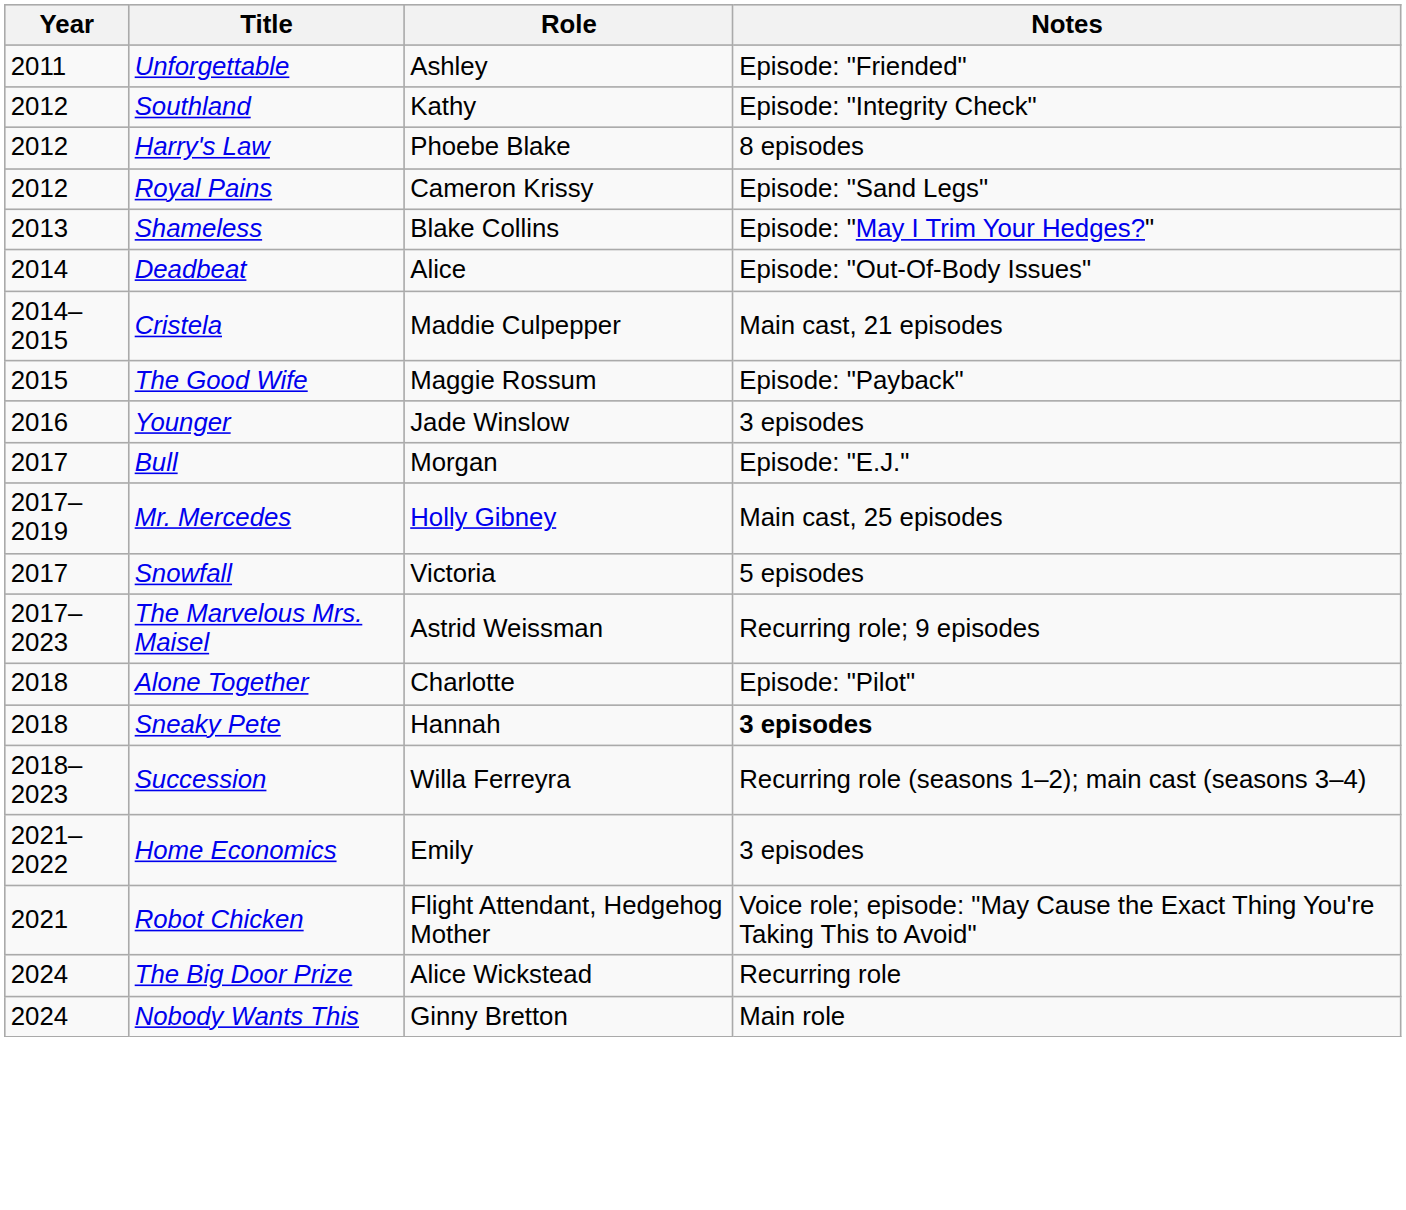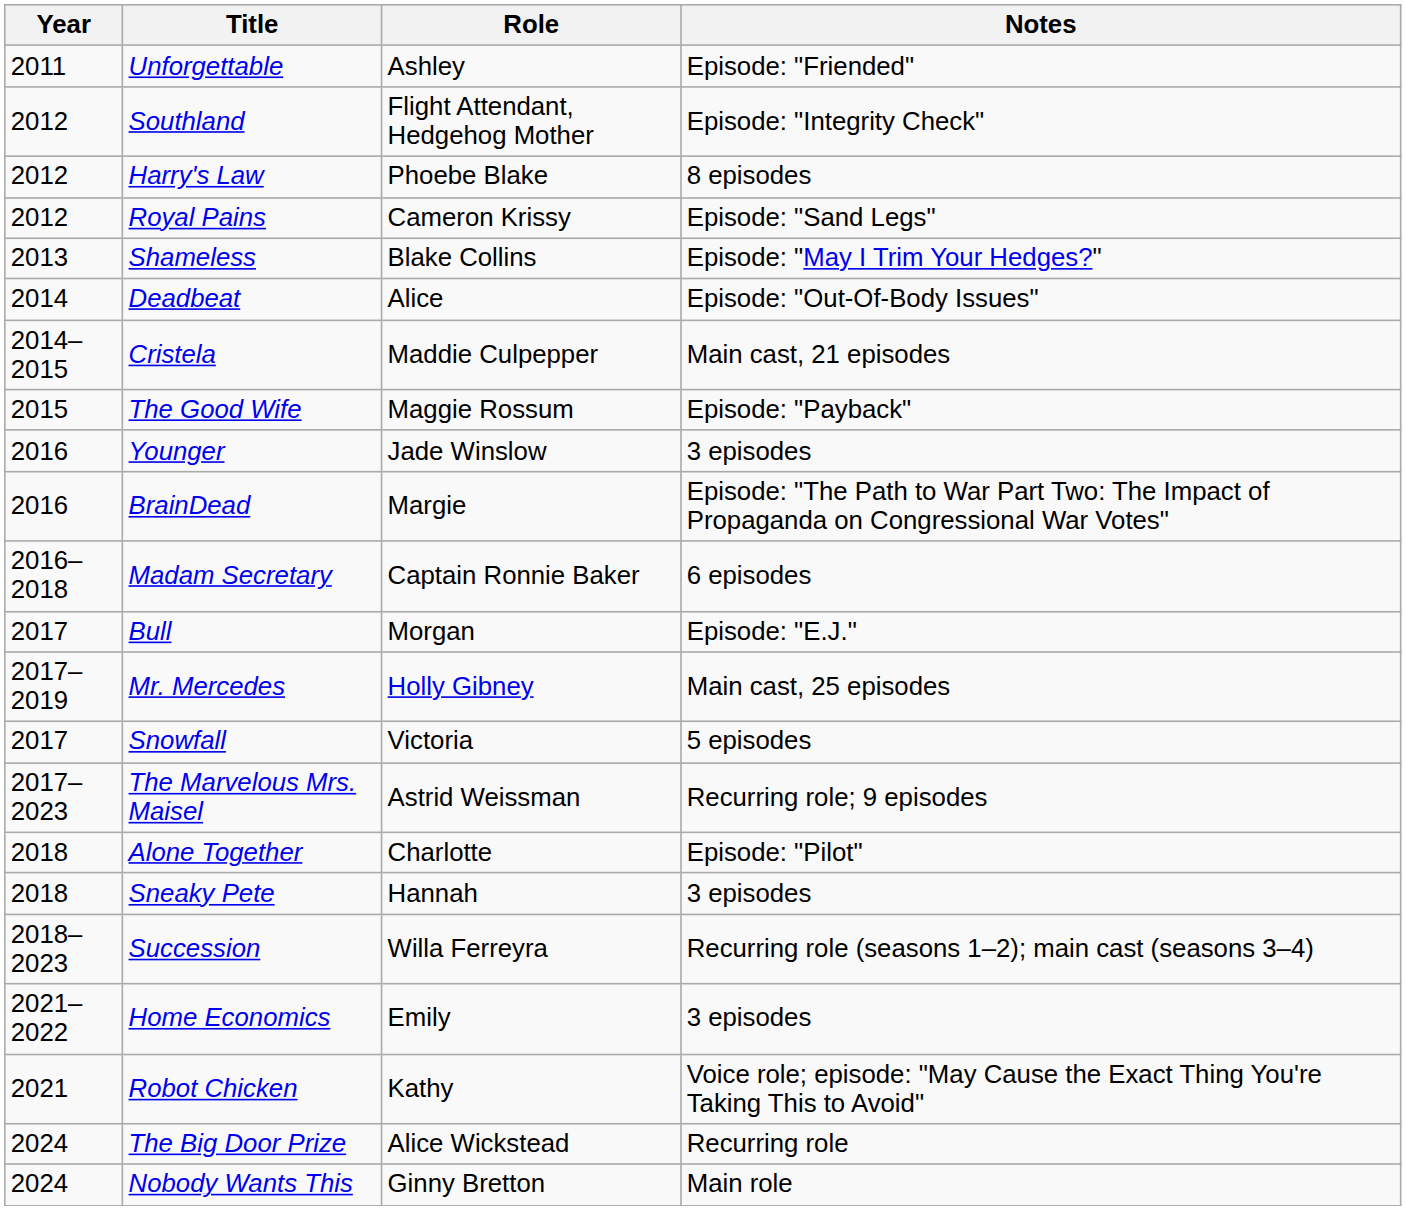 <table class="wikitable sortable">
 <tr>
 <th>Year</th>
 <th>Title</th>
 <th>Role</th>
 <th class=unsortable>Notes</th>
 </tr>
 <tr>
 <td>2011</td>
 <td><em><a href='#'>Unforgettable</a></em></td>
 <td>Ashley</td>
 <td>Episode: "Friended"</td>
 </tr>
 <tr>
 <td>2012</td>
 <td><em><a href='#'>Southland</a></em></td>
-<td>Kathy</td>
+<td>Flight Attendant, Hedgehog Mother</td>
 <td>Episode: "Integrity Check"</td>
 </tr>
 <tr>
 <td>2012</td>
 <td><em><a href='#'>Harry's Law</a></em></td>
 <td>Phoebe Blake</td>
 <td>8 episodes</td>
 </tr>
 <tr>
 <td>2012</td>
 <td><em><a href='#'>Royal Pains</a></em></td>
 <td>Cameron Krissy</td>
 <td>Episode: "Sand Legs"</td>
 </tr>
 <tr>
 <td>2013</td>
 <td><em><a href='#'>Shameless</a></em></td>
 <td>Blake Collins</td>
 <td>Episode: "<a href='#'>May I Trim Your Hedges?</a>"</td>
 </tr>
 <tr>
 <td>2014</td>
 <td><em><a href='#'>Deadbeat</a></em></td>
 <td>Alice</td>
 <td>Episode: "Out-Of-Body Issues"</td>
 </tr>
 <tr>
 <td>2014–2015</td>
 <td><em><a href='#'>Cristela</a></em></td>
 <td>Maddie Culpepper</td>
 <td>Main cast, 21 episodes</td>
 </tr>
 <tr>
 <td>2015</td>
 <td><em><a href='#'>The Good Wife</a></em></td>
 <td>Maggie Rossum</td>
 <td>Episode: "Payback"</td>
 </tr>
 <tr>
 <td>2016</td>
 <td><em><a href='#'>Younger</a></em></td>
 <td>Jade Winslow</td>
 <td>3 episodes</td>
 </tr>
 <tr>
+<td>2016</td>
+<td><em><a href='#'>BrainDead</a></em></td>
+<td>Margie</td>
+<td>Episode: "The Path to War Part Two: The Impact of Propaganda on Congressional War Votes"</td>
+</tr>
+<tr>
+<td>2016–2018</td>
+<td><em><a href='#'>Madam Secretary</a></em></td>
+<td>Captain Ronnie Baker</td>
+<td>6 episodes</td>
+</tr>
+<tr>
 <td>2017</td>
 <td><em><a href='#'>Bull</a></em></td>
 <td>Morgan</td>
 <td>Episode: "E.J."</td>
 </tr>
 <tr>
 <td>2017–2019</td>
 <td><em><a href='#'>Mr. Mercedes</a></em></td>
 <td><a href='#'>Holly Gibney</a></td>
 <td>Main cast, 25 episodes</td>
 </tr>
 <tr>
 <td>2017</td>
 <td><em><a href='#'>Snowfall</a></em></td>
 <td>Victoria</td>
 <td>5 episodes</td>
 </tr>
 <tr>
 <td>2017–2023</td>
 <td><em><a href='#'>The Marvelous Mrs. Maisel</a></em></td>
 <td>Astrid Weissman</td>
 <td>Recurring role; 9 episodes</td>
 </tr>
 <tr>
 <td>2018</td>
 <td><em><a href='#'>Alone Together</a></em></td>
 <td>Charlotte</td>
 <td>Episode: "Pilot"</td>
 </tr>
 <tr>
 <td>2018</td>
 <td><em><a href='#'>Sneaky Pete</a></em></td>
 <td>Hannah</td>
-<td><strong>3 episodes</strong></td>
+<td>3 episodes</td>
 </tr>
 <tr>
 <td>2018–2023</td>
 <td><em><a href='#'>Succession</a></em></td>
 <td>Willa Ferreyra</td>
 <td>Recurring role (seasons 1–2); main cast (seasons 3–4)</td>
 </tr>
 <tr>
 <td>2021–2022</td>
 <td><em><a href='#'>Home Economics</a></em></td>
 <td>Emily</td>
 <td>3 episodes</td>
 </tr>
 <tr>
 <td>2021</td>
 <td><em><a href='#'>Robot Chicken</a></em></td>
-<td>Flight Attendant, Hedgehog Mother</td>
+<td>Kathy</td>
 <td>Voice role; episode: "May Cause the Exact Thing You're Taking This to Avoid"</td>
 </tr>
 <tr>
 <td>2024</td>
 <td><em><a href='#'>The Big Door Prize</a></em></td>
 <td>Alice Wickstead</td>
 <td>Recurring role</td>
 </tr>
 <tr>
 <td>2024</td>
 <td><em><a href='#'>Nobody Wants This</a></em></td>
 <td>Ginny Bretton</td>
 <td>Main role</td>
 </tr>
 </table>
